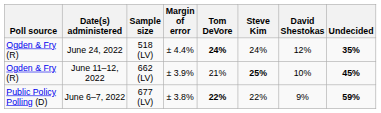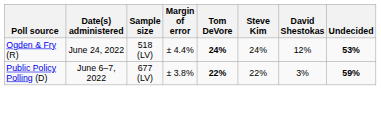 <table class="wikitable" style="font-size:90%;text-align:center;">
 <tr valign=bottom>
 <th>Poll source</th>
 <th>Date(s)<br>administered</th>
 <th>Sample<br>size</th>
 <th>Margin<br>of error</th>
 <th style="width:60px;">Tom<br>DeVore</th>
 <th style="width:60px;">Steve<br>Kim</th>
 <th style="width:60px;">David<br>Shestokas</th>
 <th>Undecided</th>
 </tr>
 <tr>
 <td style="text-align:left;"><a href='#'>Ogden & Fry</a> (R)</td>
 <td>June 24, 2022</td>
 <td>518 (LV)</td>
 <td>± 4.4%</td>
 <td><strong>24%</strong></td>
 <td>24%</td>
 <td>12%</td>
-<td><strong>35%</strong></td>
-</tr>
-<tr>
-<td style="text-align:left;"><a href='#'>Ogden & Fry</a> (R)</td>
-<td>June 11–12, 2022</td>
-<td>662 (LV)</td>
-<td>± 3.9%</td>
-<td>21%</td>
-<td><strong>25%</strong></td>
-<td>10%</td>
-<td><strong>45%</strong></td>
+<td><strong>53%</strong></td>
 </tr>
 <tr>
 <td style="text-align:left;"><a href='#'>Public Policy Polling</a> (D)</td>
 <td>June 6–7, 2022</td>
 <td>677 (LV)</td>
 <td>± 3.8%</td>
 <td><strong>22%</strong></td>
 <td>22%</td>
-<td>9%</td>
+<td>3%</td>
 <td><strong>59%</strong></td>
 </tr>
 </table>
